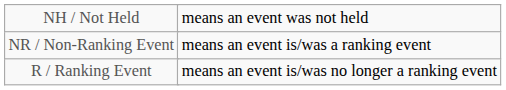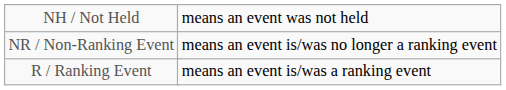 <table class="wikitable" style="font-size:90%">
 <tr>
 <td style="text-align:center; color:#555555;" colspan="4">NH / Not Held</td>
 <td>means an event was not held</td>
 </tr>
 <tr>
 <td style="text-align:center; color:#555555;" colspan="4">NR / Non-Ranking Event</td>
-<td>means an event is/was a ranking event</td>
+<td>means an event is/was no longer a ranking event</td>
 </tr>
 <tr>
 <td style="text-align:center; color:#555555;" colspan="4">R / Ranking Event</td>
-<td>means an event is/was no longer a ranking event</td>
+<td>means an event is/was a ranking event</td>
 </tr>
 </table>
